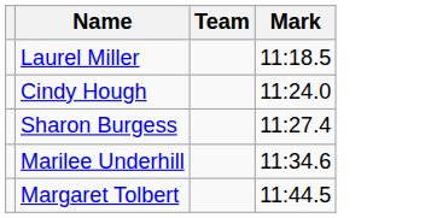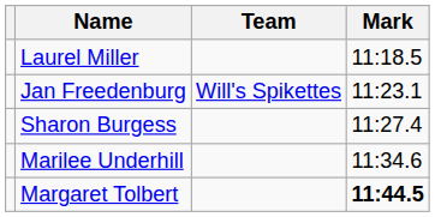 <table class=wikitable>
 <tr>
 <th></th>
 <th>Name</th>
 <th>Team</th>
 <th>Mark</th>
 </tr>
 <tr>
 <td></td>
 <td><a href='#'>Laurel Miller</a></td>
 <td></td>
 <td>11:18.5</td>
 </tr>
 <tr>
 <td></td>
-<td><a href='#'>Cindy Hough</a></td>
-<td></td>
-<td>11:24.0</td>
+<td><a href='#'>Jan Freedenburg</a></td>
+<td><a href='#'>Will's Spikettes</a></td>
+<td>11:23.1</td>
 </tr>
 <tr>
 <td></td>
 <td><a href='#'>Sharon Burgess</a></td>
 <td></td>
 <td>11:27.4</td>
 </tr>
 <tr>
 <td></td>
 <td><a href='#'>Marilee Underhill</a></td>
 <td></td>
 <td>11:34.6</td>
 </tr>
 <tr>
 <td></td>
 <td><a href='#'>Margaret Tolbert</a></td>
 <td></td>
-<td>11:44.5</td>
+<td><strong>11:44.5</strong></td>
 </tr>
 </table>
